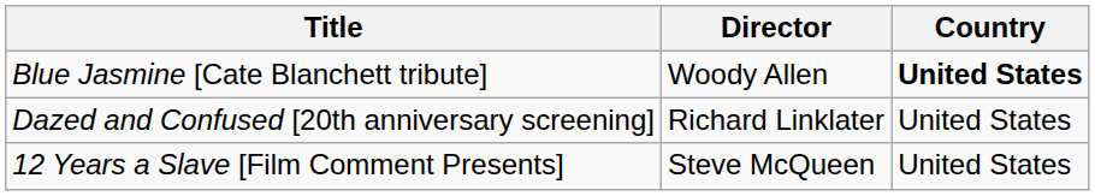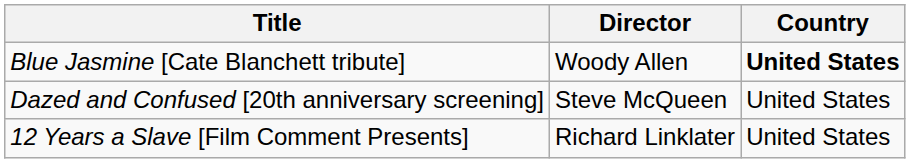 <table class="wikitable">
 <tr>
 <th>Title</th>
 <th>Director</th>
 <th>Country</th>
 </tr>
 <tr>
 <td><em>Blue Jasmine</em> [Cate Blanchett tribute]</td>
 <td>Woody Allen</td>
 <td><strong>United States</strong></td>
 </tr>
 <tr>
 <td><em>Dazed and Confused</em> [20th anniversary screening]</td>
-<td>Richard Linklater</td>
+<td>Steve McQueen</td>
 <td>United States</td>
 </tr>
 <tr>
 <td><em>12 Years a Slave</em> [Film Comment Presents]</td>
-<td>Steve McQueen</td>
+<td>Richard Linklater</td>
 <td>United States</td>
 </tr>
 </table>
